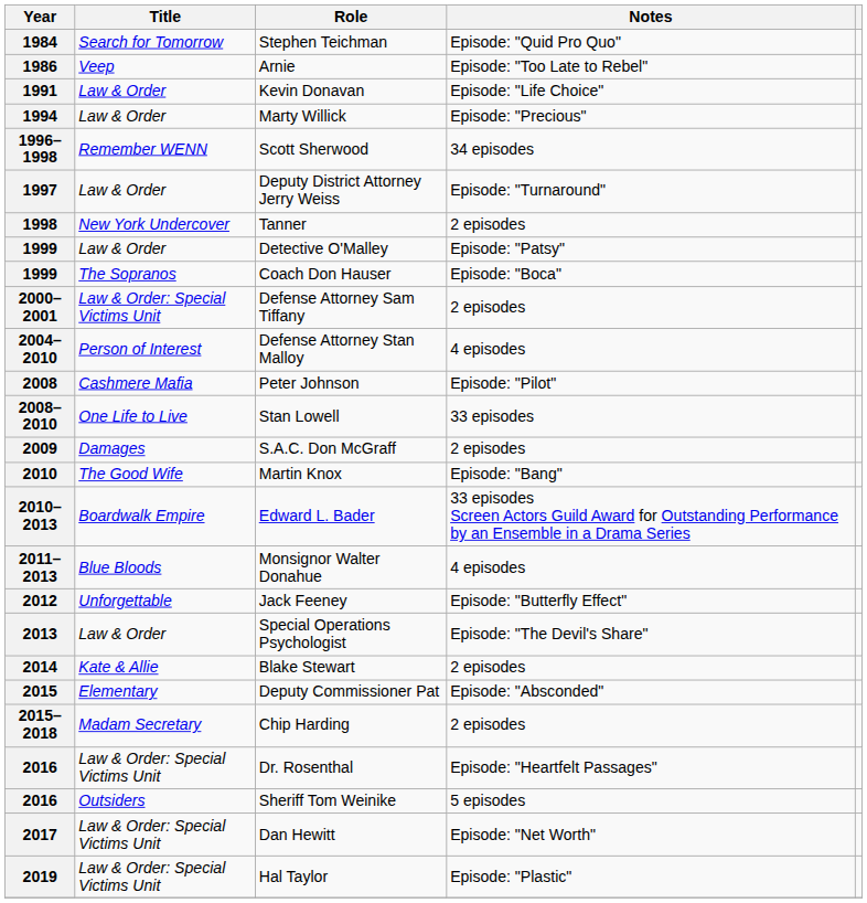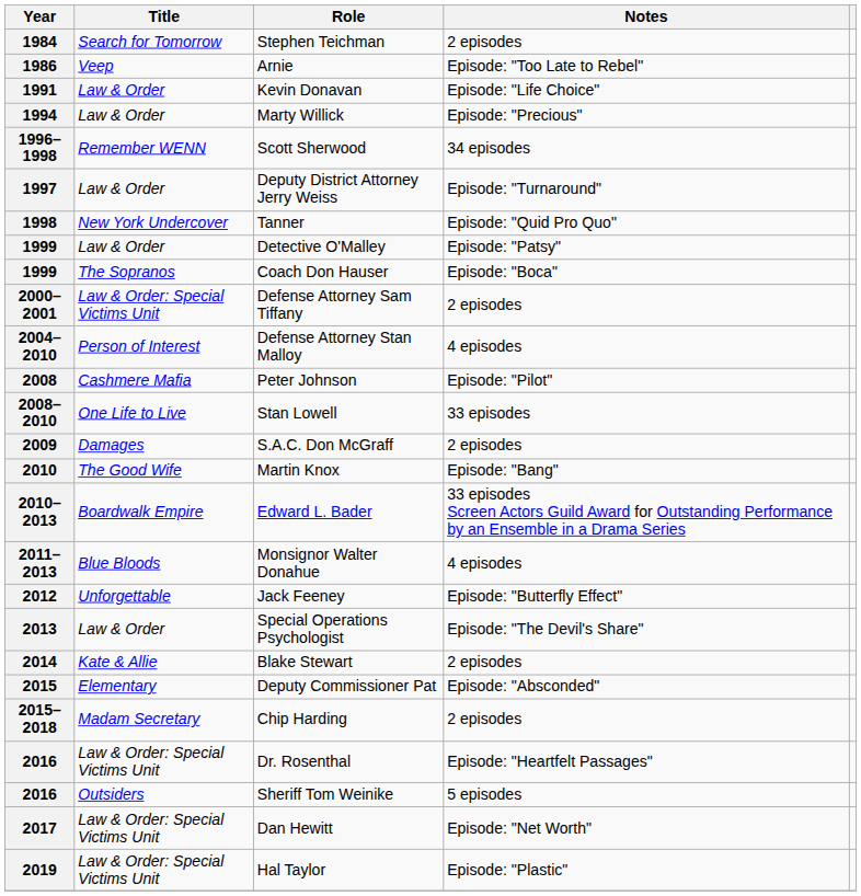 <table class="wikitable plainrowheaders sortable" style="margin-right: 0;">
 <tr>
 <th scope="col">Year</th>
 <th scope="col">Title</th>
 <th scope="col">Role</th>
 <th scope="col" class="unsortable">Notes</th>
 <th scope="col" class="unsortable"></th>
 </tr>
 <tr>
 <th scope="row">1984</th>
 <td><em><a href='#'>Search for Tomorrow</a></em></td>
 <td>Stephen Teichman</td>
-<td>Episode: "Quid Pro Quo"</td>
+<td>2 episodes</td>
 <td align=center></td>
 </tr>
 <tr>
 <th scope="row">1986</th>
 <td><em><a href='#'>Veep</a></em></td>
 <td>Arnie</td>
 <td>Episode: "Too Late to Rebel"</td>
 <td align=center></td>
 </tr>
 <tr>
 <th scope="row">1991</th>
 <td><em><a href='#'>Law & Order</a></em></td>
 <td>Kevin Donavan</td>
 <td>Episode: "Life Choice"</td>
 <td align=center></td>
 </tr>
 <tr>
 <th scope="row">1994</th>
 <td><em>Law & Order</em></td>
 <td>Marty Willick</td>
 <td>Episode: "Precious"</td>
 <td align=center></td>
 </tr>
 <tr>
 <th scope="row">1996–1998</th>
 <td><em><a href='#'>Remember WENN</a></em></td>
 <td>Scott Sherwood</td>
 <td>34 episodes</td>
 <td align=center></td>
 </tr>
 <tr>
 <th scope="row">1997</th>
 <td><em>Law & Order</em></td>
 <td>Deputy District Attorney Jerry Weiss</td>
 <td>Episode: "Turnaround"</td>
 <td align=center></td>
 </tr>
 <tr>
 <th scope="row">1998</th>
 <td><em><a href='#'>New York Undercover</a></em></td>
 <td>Tanner</td>
-<td>2 episodes</td>
+<td>Episode: "Quid Pro Quo"</td>
 <td align=center></td>
 </tr>
 <tr>
 <th scope="row">1999</th>
 <td><em>Law & Order</em></td>
 <td>Detective O'Malley</td>
 <td>Episode: "Patsy"</td>
 <td align=center></td>
 </tr>
 <tr>
 <th scope="row">1999</th>
 <td><em><a href='#'>The Sopranos</a></em></td>
 <td>Coach Don Hauser</td>
 <td>Episode: "Boca"</td>
 <td align=center></td>
 </tr>
 <tr>
 <th scope="row">2000–2001</th>
 <td><em><a href='#'>Law & Order: Special Victims Unit</a></em></td>
 <td>Defense Attorney Sam Tiffany</td>
 <td>2 episodes</td>
 <td align=center></td>
 </tr>
 <tr>
 <th scope="row">2004–2010</th>
 <td><em><a href='#'>Person of Interest</a></em></td>
 <td>Defense Attorney Stan Malloy</td>
 <td>4 episodes</td>
 <td align=center></td>
 </tr>
 <tr>
 <th scope="row">2008</th>
 <td><em><a href='#'>Cashmere Mafia</a></em></td>
 <td>Peter Johnson</td>
 <td>Episode: "Pilot"</td>
 <td align=center></td>
 </tr>
 <tr>
 <th scope="row">2008–2010</th>
 <td><em><a href='#'>One Life to Live</a></em></td>
 <td>Stan Lowell</td>
 <td>33 episodes</td>
 <td align=center></td>
 </tr>
 <tr>
 <th scope="row">2009</th>
 <td><em><a href='#'>Damages</a></em></td>
 <td>S.A.C. Don McGraff</td>
 <td>2 episodes</td>
 <td align=center></td>
 </tr>
 <tr>
 <th scope="row">2010</th>
 <td><em><a href='#'>The Good Wife</a></em></td>
 <td>Martin Knox</td>
 <td>Episode: "Bang"</td>
 <td align=center></td>
 </tr>
 <tr>
 <th scope="row">2010–2013</th>
 <td><em><a href='#'>Boardwalk Empire</a></em></td>
 <td><a href='#'>Edward L. Bader</a></td>
 <td>33 episodes<br><a href='#'>Screen Actors Guild Award</a> for <a href='#'>Outstanding Performance by an Ensemble in a Drama Series</a></td>
 <td align=center></td>
 </tr>
 <tr>
 <th scope="row">2011–2013</th>
 <td><em><a href='#'>Blue Bloods</a></em></td>
 <td>Monsignor Walter Donahue</td>
 <td>4 episodes</td>
 <td align=center></td>
 </tr>
 <tr>
 <th scope="row">2012</th>
 <td><em><a href='#'>Unforgettable</a></em></td>
 <td>Jack Feeney</td>
 <td>Episode: "Butterfly Effect"</td>
 <td align=center></td>
 </tr>
 <tr>
 <th scope="row">2013</th>
 <td><em>Law & Order</em></td>
 <td>Special Operations Psychologist</td>
 <td>Episode: "The Devil's Share"</td>
 <td align=center></td>
 </tr>
 <tr>
 <th scope="row">2014</th>
 <td><em><a href='#'>Kate & Allie</a></em></td>
 <td>Blake Stewart</td>
 <td>2 episodes</td>
 <td align=center></td>
 </tr>
 <tr>
 <th scope="row">2015</th>
 <td><em><a href='#'>Elementary</a></em></td>
 <td>Deputy Commissioner Pat</td>
 <td>Episode: "Absconded"</td>
 <td align=center></td>
 </tr>
 <tr>
 <th scope="row">2015–2018</th>
 <td><em><a href='#'>Madam Secretary</a></em></td>
 <td>Chip Harding</td>
 <td>2 episodes</td>
 <td align=center></td>
 </tr>
 <tr>
 <th scope="row">2016</th>
 <td><em>Law & Order: Special Victims Unit</em></td>
 <td>Dr. Rosenthal</td>
 <td>Episode: "Heartfelt Passages"</td>
 <td align=center></td>
 </tr>
 <tr>
 <th scope="row">2016</th>
 <td><em><a href='#'>Outsiders</a></em></td>
 <td>Sheriff Tom Weinike</td>
 <td>5 episodes</td>
 <td align=center></td>
 </tr>
 <tr>
 <th scope="row">2017</th>
 <td><em>Law & Order: Special Victims Unit</em></td>
 <td>Dan Hewitt</td>
 <td>Episode: "Net Worth"</td>
 <td align=center></td>
 </tr>
 <tr>
 <th scope="row">2019</th>
 <td><em>Law & Order: Special Victims Unit</em></td>
 <td>Hal Taylor</td>
 <td>Episode: "Plastic"</td>
 <td align=center></td>
 </tr>
 <tr>
 </tr>
 </table>
